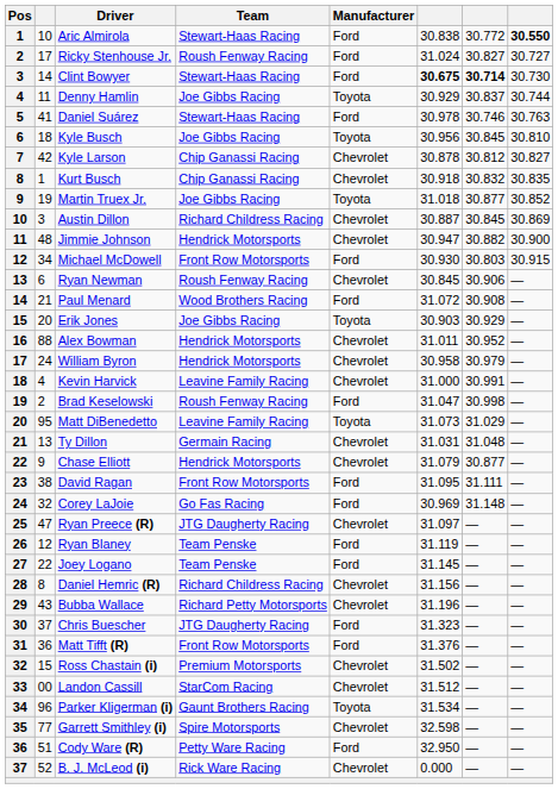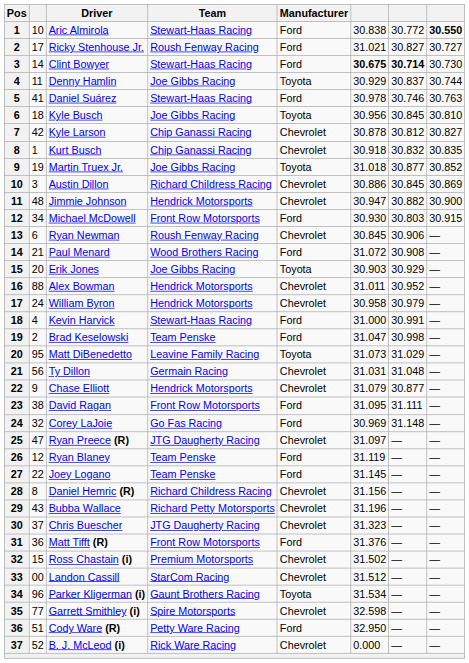 <table class="wikitable" style="font-size:95%">
 <tr>
 <th>Pos</th>
 <th></th>
 <th>Driver</th>
 <th>Team</th>
 <th>Manufacturer</th>
 <th></th>
 <th></th>
 <th></th>
 </tr>
 <tr>
 <th>1</th>
 <td>10</td>
 <td><a href='#'>Aric Almirola</a></td>
 <td><a href='#'>Stewart-Haas Racing</a></td>
 <td>Ford</td>
 <td>30.838</td>
 <td>30.772</td>
 <td><strong>30.550</strong></td>
 </tr>
 <tr>
 <th>2</th>
 <td>17</td>
 <td><a href='#'>Ricky Stenhouse Jr.</a></td>
 <td><a href='#'>Roush Fenway Racing</a></td>
 <td>Ford</td>
-<td>31.024</td>
+<td>31.021</td>
 <td>30.827</td>
 <td>30.727</td>
 </tr>
 <tr>
 <th>3</th>
 <td>14</td>
 <td><a href='#'>Clint Bowyer</a></td>
 <td><a href='#'>Stewart-Haas Racing</a></td>
 <td>Ford</td>
 <td><strong>30.675</strong></td>
 <td><strong>30.714</strong></td>
 <td>30.730</td>
 </tr>
 <tr>
 <th>4</th>
 <td>11</td>
 <td><a href='#'>Denny Hamlin</a></td>
 <td><a href='#'>Joe Gibbs Racing</a></td>
 <td>Toyota</td>
 <td>30.929</td>
 <td>30.837</td>
 <td>30.744</td>
 </tr>
 <tr>
 <th>5</th>
 <td>41</td>
 <td><a href='#'>Daniel Suárez</a></td>
 <td><a href='#'>Stewart-Haas Racing</a></td>
 <td>Ford</td>
 <td>30.978</td>
 <td>30.746</td>
 <td>30.763</td>
 </tr>
 <tr>
 <th>6</th>
 <td>18</td>
 <td><a href='#'>Kyle Busch</a></td>
 <td><a href='#'>Joe Gibbs Racing</a></td>
 <td>Toyota</td>
 <td>30.956</td>
 <td>30.845</td>
 <td>30.810</td>
 </tr>
 <tr>
 <th>7</th>
 <td>42</td>
 <td><a href='#'>Kyle Larson</a></td>
 <td><a href='#'>Chip Ganassi Racing</a></td>
 <td>Chevrolet</td>
 <td>30.878</td>
 <td>30.812</td>
 <td>30.827</td>
 </tr>
 <tr>
 <th>8</th>
 <td>1</td>
 <td><a href='#'>Kurt Busch</a></td>
 <td><a href='#'>Chip Ganassi Racing</a></td>
 <td>Chevrolet</td>
 <td>30.918</td>
 <td>30.832</td>
 <td>30.835</td>
 </tr>
 <tr>
 <th>9</th>
 <td>19</td>
 <td><a href='#'>Martin Truex Jr.</a></td>
 <td><a href='#'>Joe Gibbs Racing</a></td>
 <td>Toyota</td>
 <td>31.018</td>
 <td>30.877</td>
 <td>30.852</td>
 </tr>
 <tr>
 <th>10</th>
 <td>3</td>
 <td><a href='#'>Austin Dillon</a></td>
 <td><a href='#'>Richard Childress Racing</a></td>
 <td>Chevrolet</td>
-<td>30.887</td>
+<td>30.886</td>
 <td>30.845</td>
 <td>30.869</td>
 </tr>
 <tr>
 <th>11</th>
 <td>48</td>
 <td><a href='#'>Jimmie Johnson</a></td>
 <td><a href='#'>Hendrick Motorsports</a></td>
 <td>Chevrolet</td>
 <td>30.947</td>
 <td>30.882</td>
 <td>30.900</td>
 </tr>
 <tr>
 <th>12</th>
 <td>34</td>
 <td><a href='#'>Michael McDowell</a></td>
 <td><a href='#'>Front Row Motorsports</a></td>
 <td>Ford</td>
 <td>30.930</td>
 <td>30.803</td>
 <td>30.915</td>
 </tr>
 <tr>
 <th>13</th>
 <td>6</td>
 <td><a href='#'>Ryan Newman</a></td>
 <td><a href='#'>Roush Fenway Racing</a></td>
 <td>Chevrolet</td>
 <td>30.845</td>
 <td>30.906</td>
 <td>—</td>
 </tr>
 <tr>
 <th>14</th>
 <td>21</td>
 <td><a href='#'>Paul Menard</a></td>
 <td><a href='#'>Wood Brothers Racing</a></td>
 <td>Ford</td>
 <td>31.072</td>
 <td>30.908</td>
 <td>—</td>
 </tr>
 <tr>
 <th>15</th>
 <td>20</td>
 <td><a href='#'>Erik Jones</a></td>
 <td><a href='#'>Joe Gibbs Racing</a></td>
 <td>Toyota</td>
 <td>30.903</td>
 <td>30.929</td>
 <td>—</td>
 </tr>
 <tr>
 <th>16</th>
 <td>88</td>
 <td><a href='#'>Alex Bowman</a></td>
 <td><a href='#'>Hendrick Motorsports</a></td>
 <td>Chevrolet</td>
 <td>31.011</td>
 <td>30.952</td>
 <td>—</td>
 </tr>
 <tr>
 <th>17</th>
 <td>24</td>
 <td><a href='#'>William Byron</a></td>
 <td><a href='#'>Hendrick Motorsports</a></td>
 <td>Chevrolet</td>
 <td>30.958</td>
 <td>30.979</td>
 <td>—</td>
 </tr>
 <tr>
 <th>18</th>
 <td>4</td>
 <td><a href='#'>Kevin Harvick</a></td>
-<td><a href='#'>Leavine Family Racing</a></td>
-<td>Chevrolet</td>
+<td><a href='#'>Stewart-Haas Racing</a></td>
+<td>Ford</td>
 <td>31.000</td>
 <td>30.991</td>
 <td>—</td>
 </tr>
 <tr>
 <th>19</th>
 <td>2</td>
 <td><a href='#'>Brad Keselowski</a></td>
-<td><a href='#'>Roush Fenway Racing</a></td>
+<td><a href='#'>Team Penske</a></td>
 <td>Ford</td>
 <td>31.047</td>
 <td>30.998</td>
 <td>—</td>
 </tr>
 <tr>
 <th>20</th>
 <td>95</td>
 <td><a href='#'>Matt DiBenedetto</a></td>
 <td><a href='#'>Leavine Family Racing</a></td>
 <td>Toyota</td>
 <td>31.073</td>
 <td>31.029</td>
 <td>—</td>
 </tr>
 <tr>
 <th>21</th>
-<td>13</td>
+<td>56</td>
 <td><a href='#'>Ty Dillon</a></td>
 <td><a href='#'>Germain Racing</a></td>
 <td>Chevrolet</td>
 <td>31.031</td>
 <td>31.048</td>
 <td>—</td>
 </tr>
 <tr>
 <th>22</th>
 <td>9</td>
 <td><a href='#'>Chase Elliott</a></td>
 <td><a href='#'>Hendrick Motorsports</a></td>
 <td>Chevrolet</td>
 <td>31.079</td>
 <td>30.877</td>
 <td>—</td>
 </tr>
 <tr>
 <th>23</th>
 <td>38</td>
 <td><a href='#'>David Ragan</a></td>
 <td><a href='#'>Front Row Motorsports</a></td>
 <td>Ford</td>
 <td>31.095</td>
 <td>31.111</td>
 <td>—</td>
 </tr>
 <tr>
 <th>24</th>
 <td>32</td>
 <td><a href='#'>Corey LaJoie</a></td>
 <td><a href='#'>Go Fas Racing</a></td>
 <td>Ford</td>
 <td>30.969</td>
 <td>31.148</td>
 <td>—</td>
 </tr>
 <tr>
 <th>25</th>
 <td>47</td>
 <td><a href='#'>Ryan Preece</a> <strong>(R)</strong></td>
 <td><a href='#'>JTG Daugherty Racing</a></td>
 <td>Chevrolet</td>
 <td>31.097</td>
 <td>—</td>
 <td>—</td>
 </tr>
 <tr>
 <th>26</th>
 <td>12</td>
 <td><a href='#'>Ryan Blaney</a></td>
 <td><a href='#'>Team Penske</a></td>
 <td>Ford</td>
 <td>31.119</td>
 <td>—</td>
 <td>—</td>
 </tr>
 <tr>
 <th>27</th>
 <td>22</td>
 <td><a href='#'>Joey Logano</a></td>
 <td><a href='#'>Team Penske</a></td>
 <td>Ford</td>
 <td>31.145</td>
 <td>—</td>
 <td>—</td>
 </tr>
 <tr>
 <th>28</th>
 <td>8</td>
 <td><a href='#'>Daniel Hemric</a> <strong>(R)</strong></td>
 <td><a href='#'>Richard Childress Racing</a></td>
 <td>Chevrolet</td>
 <td>31.156</td>
 <td>—</td>
 <td>—</td>
 </tr>
 <tr>
 <th>29</th>
 <td>43</td>
 <td><a href='#'>Bubba Wallace</a></td>
 <td><a href='#'>Richard Petty Motorsports</a></td>
 <td>Chevrolet</td>
 <td>31.196</td>
 <td>—</td>
 <td>—</td>
 </tr>
 <tr>
 <th>30</th>
 <td>37</td>
 <td><a href='#'>Chris Buescher</a></td>
 <td><a href='#'>JTG Daugherty Racing</a></td>
-<td>Ford</td>
+<td>Chevrolet</td>
 <td>31.323</td>
 <td>—</td>
 <td>—</td>
 </tr>
 <tr>
 <th>31</th>
 <td>36</td>
 <td><a href='#'>Matt Tifft</a> <strong>(R)</strong></td>
 <td><a href='#'>Front Row Motorsports</a></td>
 <td>Ford</td>
 <td>31.376</td>
 <td>—</td>
 <td>—</td>
 </tr>
 <tr>
 <th>32</th>
 <td>15</td>
 <td><a href='#'>Ross Chastain</a> <strong>(i)</strong></td>
 <td><a href='#'>Premium Motorsports</a></td>
 <td>Chevrolet</td>
 <td>31.502</td>
 <td>—</td>
 <td>—</td>
 </tr>
 <tr>
 <th>33</th>
 <td>00</td>
 <td><a href='#'>Landon Cassill</a></td>
 <td><a href='#'>StarCom Racing</a></td>
 <td>Chevrolet</td>
 <td>31.512</td>
 <td>—</td>
 <td>—</td>
 </tr>
 <tr>
 <th>34</th>
 <td>96</td>
 <td><a href='#'>Parker Kligerman</a> <strong>(i)</strong></td>
 <td><a href='#'>Gaunt Brothers Racing</a></td>
 <td>Toyota</td>
 <td>31.534</td>
 <td>—</td>
 <td>—</td>
 </tr>
 <tr>
 <th>35</th>
 <td>77</td>
 <td><a href='#'>Garrett Smithley</a> <strong>(i)</strong></td>
 <td><a href='#'>Spire Motorsports</a></td>
 <td>Chevrolet</td>
 <td>32.598</td>
 <td>—</td>
 <td>—</td>
 </tr>
 <tr>
 <th>36</th>
 <td>51</td>
 <td><a href='#'>Cody Ware</a> <strong>(R)</strong></td>
 <td><a href='#'>Petty Ware Racing</a></td>
 <td>Ford</td>
 <td>32.950</td>
 <td>—</td>
 <td>—</td>
 </tr>
 <tr>
 <th>37</th>
 <td>52</td>
 <td><a href='#'>B. J. McLeod</a> <strong>(i)</strong></td>
 <td><a href='#'>Rick Ware Racing</a></td>
 <td>Chevrolet</td>
 <td>0.000</td>
 <td>—</td>
 <td>—</td>
 </tr>
 <tr>
 <th colspan="8"></th>
 </tr>
 </table>
